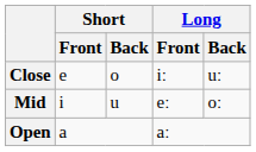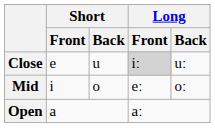 <table class="wikitable">
 <tr>
 <th rowspan="2"></th>
 <th colspan="2">Short</th>
 <th colspan="2"><a href='#'>Long</a></th>
 </tr>
 <tr>
 <th>Front</th>
 <th>Back</th>
 <th>Front</th>
 <th>Back</th>
 </tr>
 <tr>
 <th>Close</th>
 <td>e</td>
-<td>o</td>
-<td>iː</td>
+<td>u</td>
+<td style="background: lightgrey;">iː</td>
 <td>uː</td>
 </tr>
 <tr>
 <th>Mid</th>
 <td>i</td>
-<td>u</td>
+<td>o</td>
 <td>eː</td>
 <td>oː</td>
 </tr>
 <tr>
 <th>Open</th>
 <td colspan="2">a</td>
 <td colspan="2">aː</td>
 </tr>
 </table>
